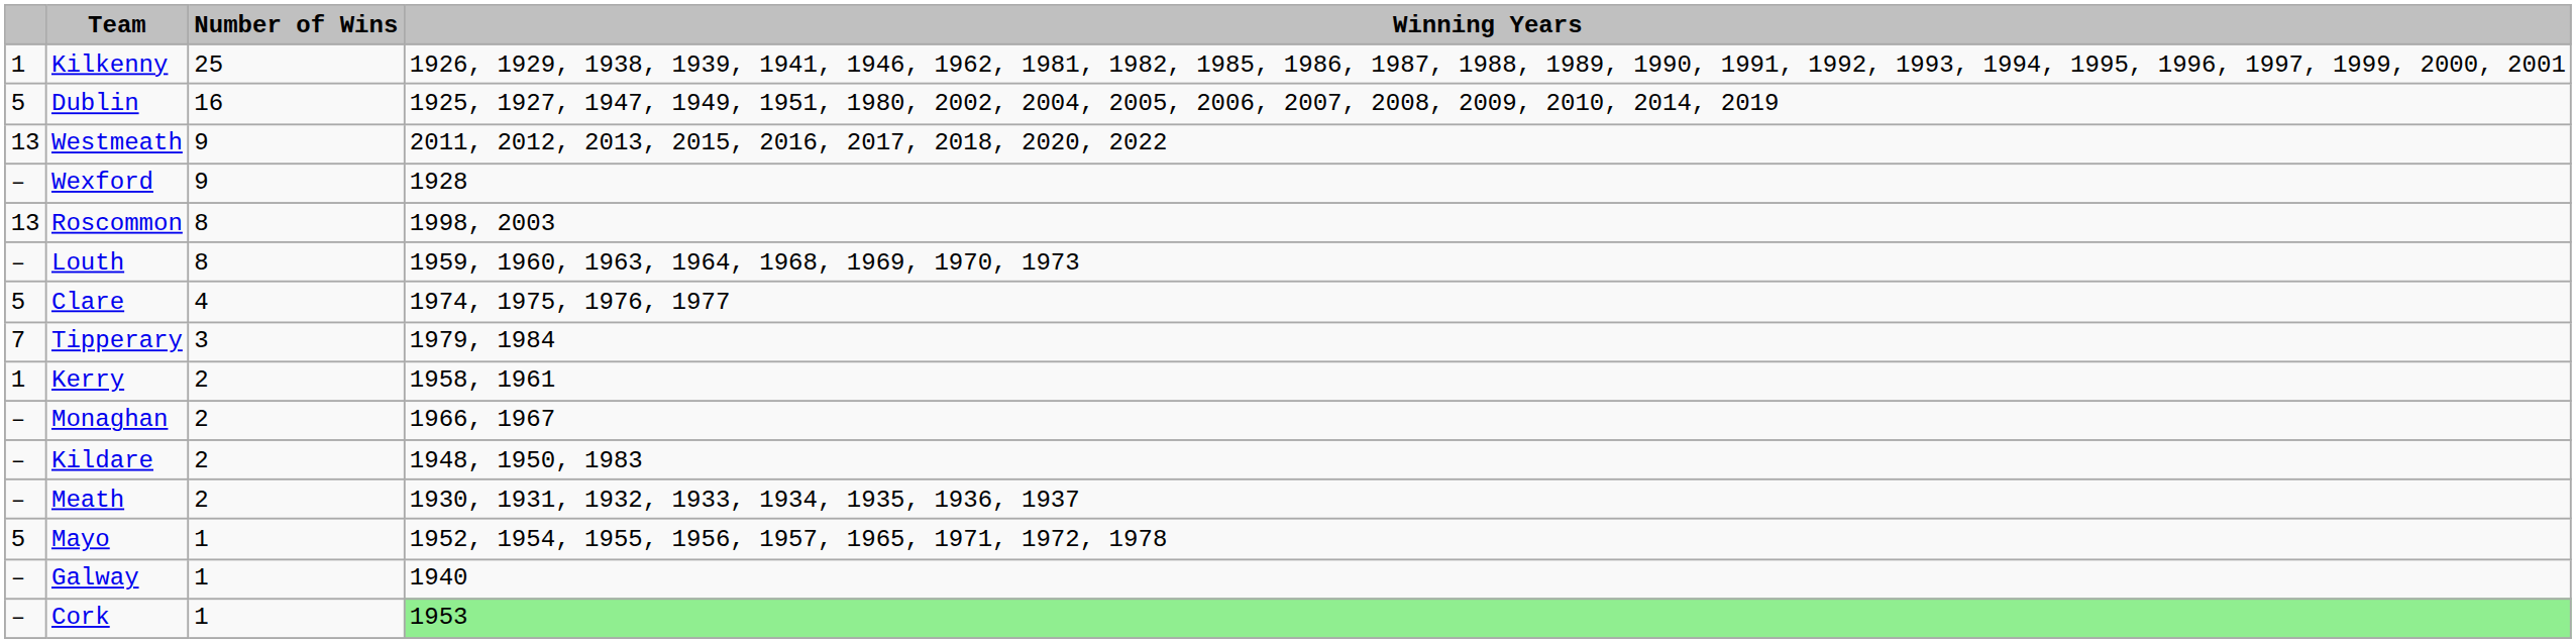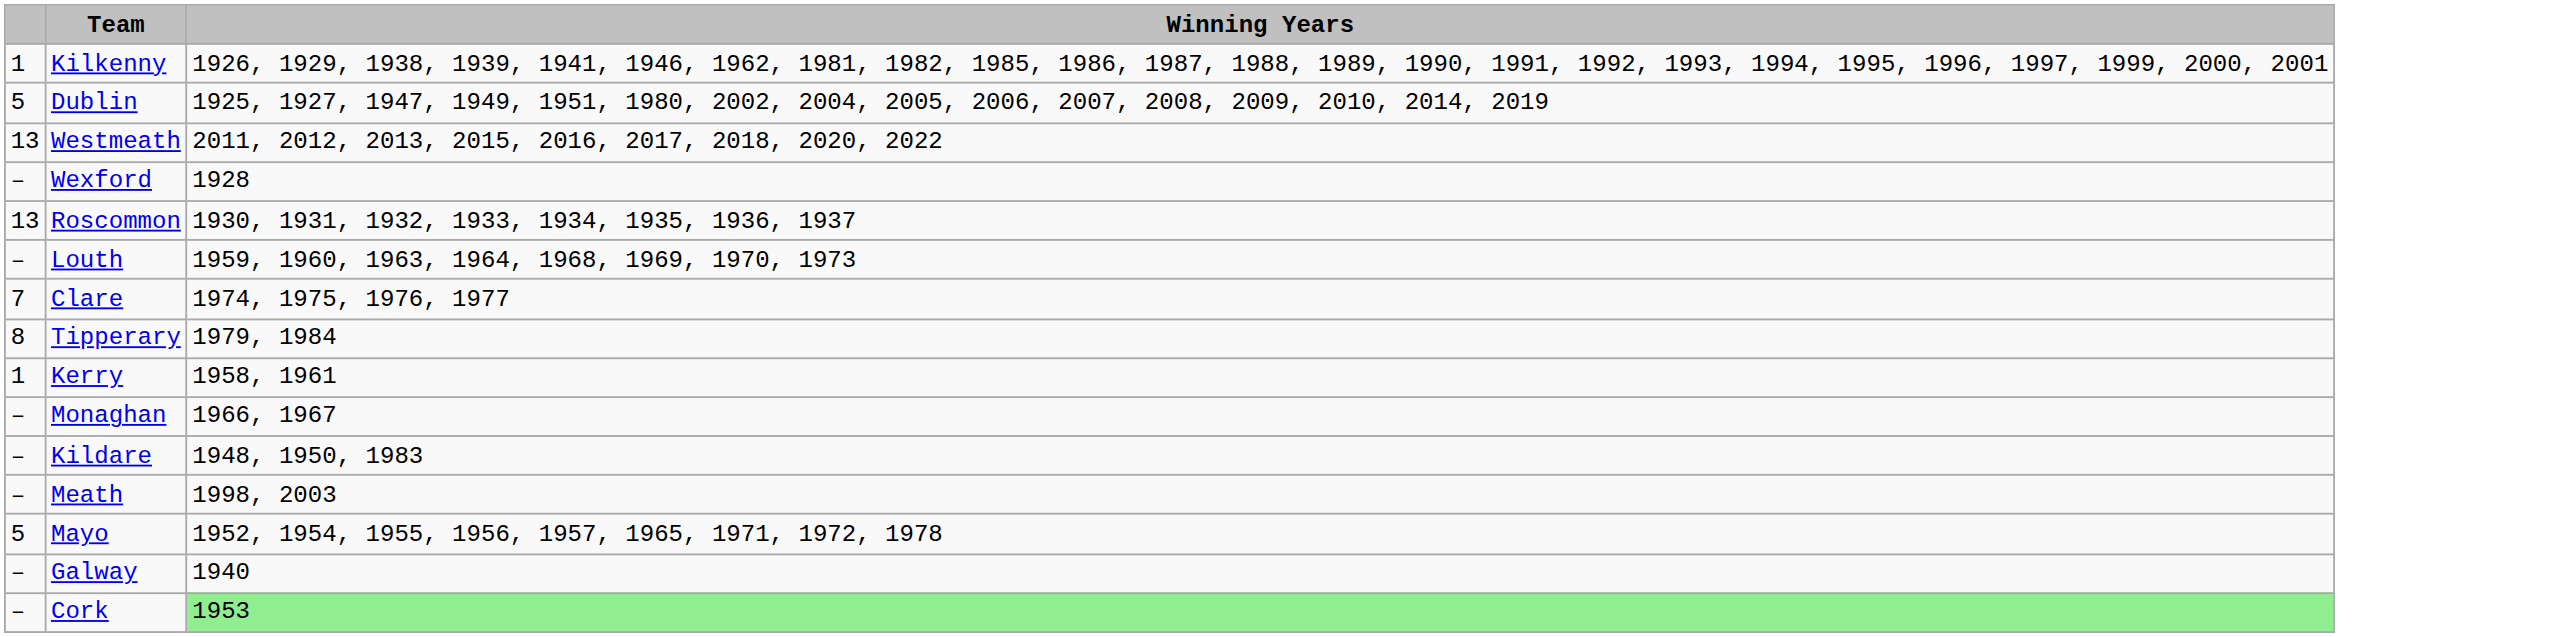 <table class="wikitable">
 <tr>
 <th style="background:silver;"></th>
 <th style="background:silver;"><strong>Team</strong></th>
-<th style="background:silver;"><strong>Number of Wins</strong></th>
 <th style="background:silver;"><strong>Winning Years</strong></th>
 </tr>
 <tr>
 <td>1</td>
 <td><a href='#'>Kilkenny</a> </td>
-<td>25</td>
 <td>1926, 1929, 1938, 1939, 1941, 1946, 1962, 1981, 1982, 1985, 1986, 1987, 1988, 1989, 1990, 1991, 1992, 1993, 1994, 1995, 1996, 1997, 1999, 2000, 2001</td>
 </tr>
 <tr>
 <td>5</td>
 <td><a href='#'>Dublin</a> </td>
-<td>16</td>
 <td>1925, 1927, 1947, 1949, 1951, 1980, 2002, 2004, 2005, 2006, 2007, 2008, 2009, 2010, 2014, 2019</td>
 </tr>
 <tr>
 <td>13</td>
 <td><a href='#'>Westmeath</a> </td>
-<td>9</td>
 <td>2011, 2012, 2013, 2015, 2016, 2017, 2018, 2020, 2022</td>
 </tr>
 <tr>
 <td>–</td>
 <td><a href='#'>Wexford</a> </td>
-<td>9</td>
 <td>1928</td>
 </tr>
 <tr>
 <td>13</td>
 <td><a href='#'>Roscommon</a> </td>
-<td>8</td>
-<td>1998, 2003</td>
+<td>1930, 1931, 1932, 1933, 1934, 1935, 1936, 1937</td>
 </tr>
 <tr>
 <td>–</td>
 <td><a href='#'>Louth</a> </td>
-<td>8</td>
 <td>1959, 1960, 1963, 1964, 1968, 1969, 1970, 1973</td>
 </tr>
 <tr>
-<td>5</td>
+<td>7</td>
 <td><a href='#'>Clare</a> </td>
-<td>4</td>
 <td>1974, 1975, 1976, 1977</td>
 </tr>
 <tr>
-<td>7</td>
+<td>8</td>
 <td><a href='#'>Tipperary</a> </td>
-<td>3</td>
 <td>1979, 1984</td>
 </tr>
 <tr>
 <td>1</td>
 <td><a href='#'>Kerry</a> </td>
-<td>2</td>
 <td>1958, 1961</td>
 </tr>
 <tr>
 <td>–</td>
 <td><a href='#'>Monaghan</a> </td>
-<td>2</td>
 <td>1966, 1967</td>
 </tr>
 <tr>
 <td>–</td>
 <td><a href='#'>Kildare</a> </td>
-<td>2</td>
 <td>1948, 1950, 1983</td>
 </tr>
 <tr>
 <td>–</td>
 <td><a href='#'>Meath</a> </td>
-<td>2</td>
-<td>1930, 1931, 1932, 1933, 1934, 1935, 1936, 1937</td>
+<td>1998, 2003</td>
 </tr>
 <tr>
 <td>5</td>
 <td><a href='#'>Mayo</a> </td>
-<td>1</td>
 <td>1952, 1954, 1955, 1956, 1957, 1965, 1971, 1972, 1978</td>
 </tr>
 <tr>
 <td>–</td>
 <td><a href='#'>Galway</a> </td>
-<td>1</td>
 <td>1940</td>
 </tr>
 <tr>
 <td>–</td>
 <td><a href='#'>Cork</a> </td>
-<td>1</td>
 <td style="background: lightgreen;">1953</td>
 </tr>
 </table>
